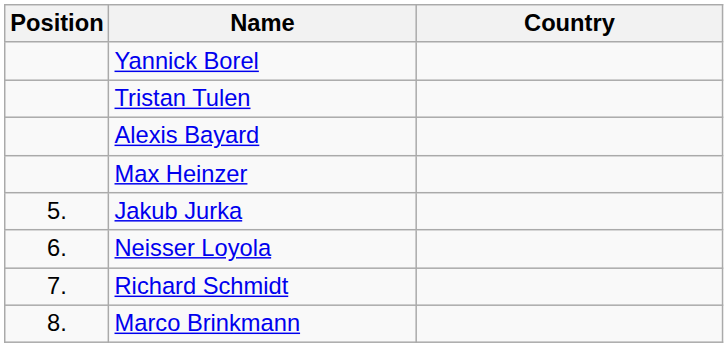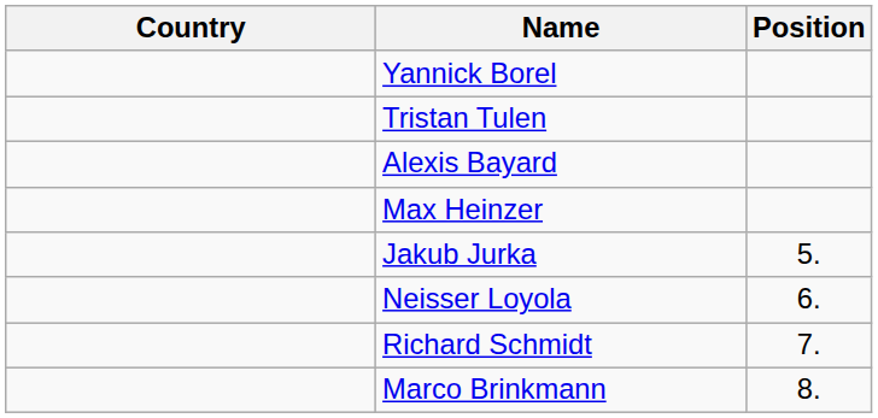 <table class="wikitable">
 <tr>
+<th width="200">Country</th>
+<th width="200">Name</th>
 <th width="20">Position</th>
-<th width="200">Name</th>
-<th width="200">Country</th>
 </tr>
 <tr>
+<td></td>
+<td><a href='#'>Yannick Borel</a></td>
 <td align=center></td>
-<td><a href='#'>Yannick Borel</a></td>
-<td></td>
 </tr>
 <tr>
+<td></td>
+<td><a href='#'>Tristan Tulen</a></td>
 <td align=center></td>
-<td><a href='#'>Tristan Tulen</a></td>
-<td></td>
 </tr>
 <tr>
+<td></td>
+<td><a href='#'>Alexis Bayard</a></td>
 <td align=center></td>
-<td><a href='#'>Alexis Bayard</a></td>
-<td></td>
 </tr>
 <tr>
+<td></td>
+<td><a href='#'>Max Heinzer</a></td>
 <td align=center></td>
-<td><a href='#'>Max Heinzer</a></td>
-<td></td>
 </tr>
 <tr>
+<td></td>
+<td><a href='#'>Jakub Jurka</a></td>
 <td align=center>5.</td>
-<td><a href='#'>Jakub Jurka</a></td>
-<td></td>
 </tr>
 <tr>
+<td></td>
+<td><a href='#'>Neisser Loyola</a></td>
 <td align=center>6.</td>
-<td><a href='#'>Neisser Loyola</a></td>
-<td></td>
 </tr>
 <tr>
+<td></td>
+<td><a href='#'>Richard Schmidt</a></td>
 <td align=center>7.</td>
-<td><a href='#'>Richard Schmidt</a></td>
-<td></td>
 </tr>
 <tr>
+<td></td>
+<td><a href='#'>Marco Brinkmann</a></td>
 <td align=center>8.</td>
-<td><a href='#'>Marco Brinkmann</a></td>
-<td></td>
 </tr>
 </table>
